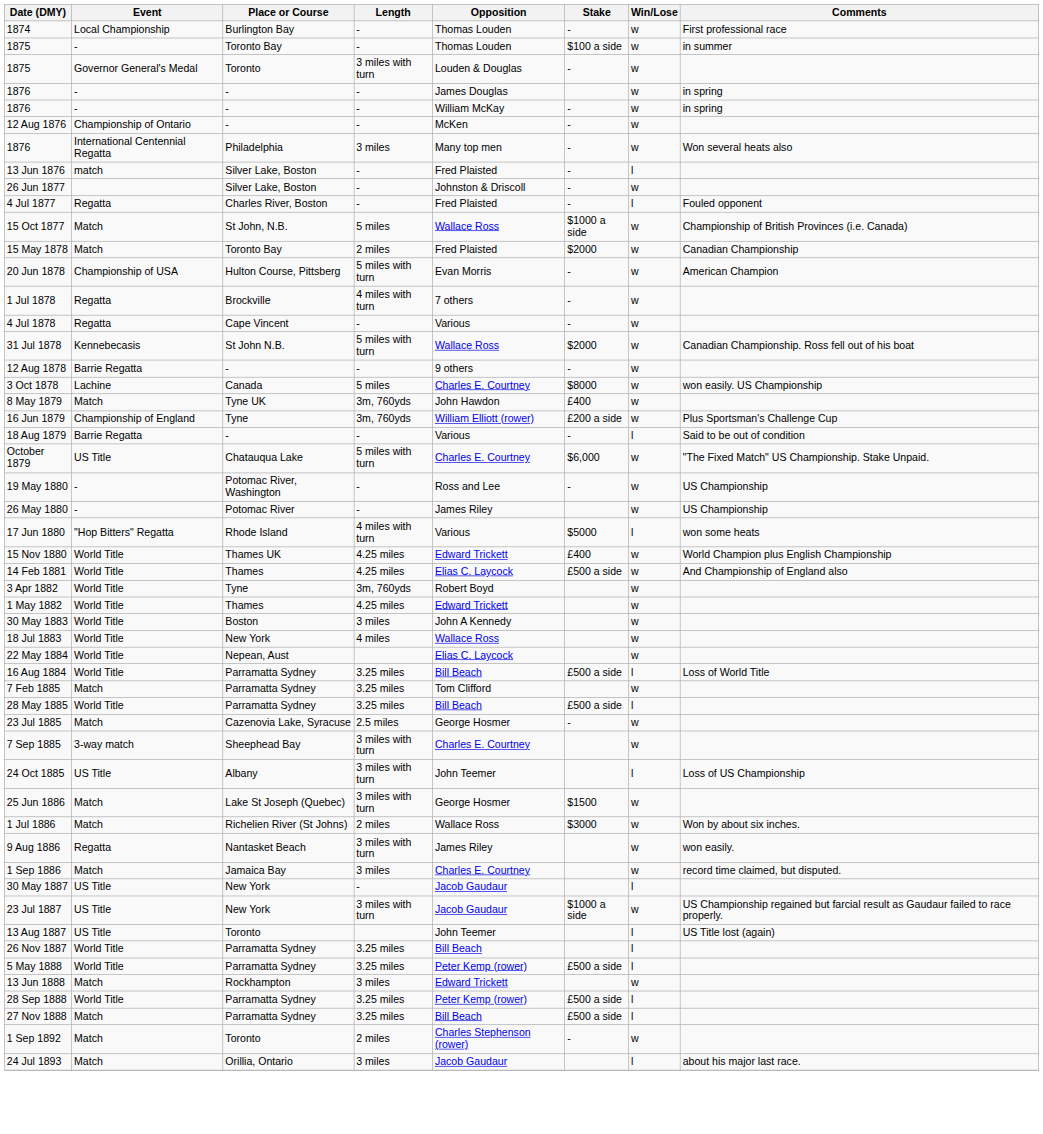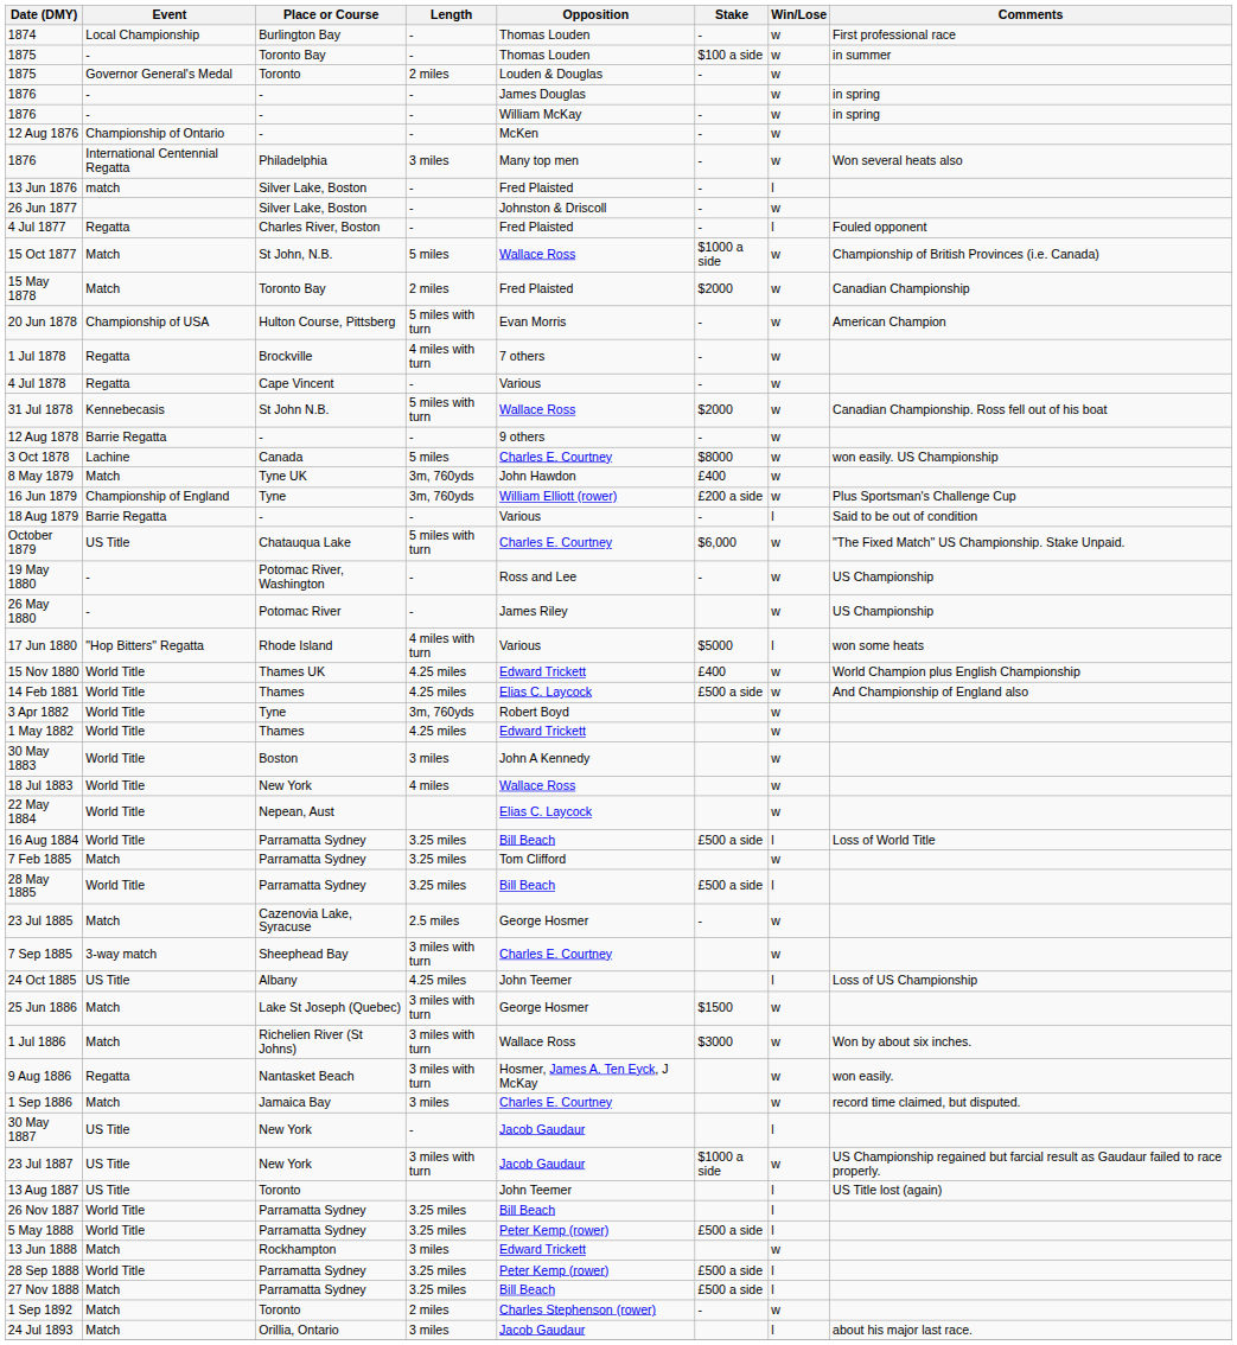 <table class="wikitable collapsible collapsed">
 <tr>
 <th>Date (DMY)</th>
 <th>Event</th>
 <th>Place or Course</th>
 <th>Length</th>
 <th>Opposition</th>
 <th>Stake</th>
 <th>Win/Lose</th>
 <th>Comments</th>
 </tr>
 <tr>
 <td>1874</td>
 <td>Local Championship</td>
 <td>Burlington Bay</td>
 <td>-</td>
 <td>Thomas Louden</td>
 <td>-</td>
 <td>w</td>
 <td>First professional race</td>
 </tr>
 <tr>
 <td>1875</td>
 <td>-</td>
 <td>Toronto Bay</td>
 <td>-</td>
 <td>Thomas Louden</td>
 <td>$100 a side</td>
 <td>w</td>
 <td>in summer</td>
 </tr>
 <tr>
 <td>1875</td>
 <td>Governor General's Medal</td>
 <td>Toronto</td>
-<td>3 miles with turn</td>
+<td>2 miles</td>
 <td>Louden & Douglas</td>
 <td>-</td>
 <td>w</td>
 <td></td>
 </tr>
 <tr>
 <td>1876</td>
 <td>-</td>
 <td>-</td>
 <td>-</td>
 <td>James Douglas</td>
 <td></td>
 <td>w</td>
 <td>in spring</td>
 </tr>
 <tr>
 <td>1876</td>
 <td>-</td>
 <td>-</td>
 <td>-</td>
 <td>William McKay</td>
 <td>-</td>
 <td>w</td>
 <td>in spring</td>
 </tr>
 <tr>
 <td>12 Aug 1876</td>
 <td>Championship of Ontario</td>
 <td>-</td>
 <td>-</td>
 <td>McKen</td>
 <td>-</td>
 <td>w</td>
 <td></td>
 </tr>
 <tr>
 <td>1876</td>
 <td>International Centennial Regatta</td>
 <td>Philadelphia</td>
 <td>3 miles</td>
 <td>Many top men</td>
 <td>-</td>
 <td>w</td>
 <td>Won several heats also</td>
 </tr>
 <tr>
 <td>13 Jun 1876</td>
 <td>match</td>
 <td>Silver Lake, Boston</td>
 <td>-</td>
 <td>Fred Plaisted</td>
 <td>-</td>
 <td>l</td>
 <td></td>
 </tr>
 <tr>
 <td>26 Jun 1877</td>
 <td></td>
 <td>Silver Lake, Boston</td>
 <td>-</td>
 <td>Johnston & Driscoll</td>
 <td>-</td>
 <td>w</td>
 <td></td>
 </tr>
 <tr>
 <td>4 Jul 1877</td>
 <td>Regatta</td>
 <td>Charles River, Boston</td>
 <td>-</td>
 <td>Fred Plaisted</td>
 <td>-</td>
 <td>l</td>
 <td>Fouled opponent</td>
 </tr>
 <tr>
 <td>15 Oct 1877</td>
 <td>Match</td>
 <td>St John, N.B.</td>
 <td>5 miles</td>
 <td><a href='#'>Wallace Ross</a></td>
 <td>$1000 a side</td>
 <td>w</td>
 <td>Championship of British Provinces (i.e. Canada)</td>
 </tr>
 <tr>
 <td>15 May 1878</td>
 <td>Match</td>
 <td>Toronto Bay</td>
 <td>2 miles</td>
 <td>Fred Plaisted</td>
 <td>$2000</td>
 <td>w</td>
 <td>Canadian Championship</td>
 </tr>
 <tr>
 <td>20 Jun 1878</td>
 <td>Championship of USA</td>
 <td>Hulton Course, Pittsberg</td>
 <td>5 miles with turn</td>
 <td>Evan Morris</td>
 <td>-</td>
 <td>w</td>
 <td>American Champion</td>
 </tr>
 <tr>
 <td>1 Jul 1878</td>
 <td>Regatta</td>
 <td>Brockville</td>
 <td>4 miles with turn</td>
 <td>7 others</td>
 <td>-</td>
 <td>w</td>
 <td></td>
 </tr>
 <tr>
 <td>4 Jul 1878</td>
 <td>Regatta</td>
 <td>Cape Vincent</td>
 <td>-</td>
 <td>Various</td>
 <td>-</td>
 <td>w</td>
 <td></td>
 </tr>
 <tr>
 <td>31 Jul 1878</td>
 <td>Kennebecasis</td>
 <td>St John N.B.</td>
 <td>5 miles with turn</td>
 <td><a href='#'>Wallace Ross</a></td>
 <td>$2000</td>
 <td>w</td>
 <td>Canadian Championship. Ross fell out of his boat</td>
 </tr>
 <tr>
 <td>12 Aug 1878</td>
 <td>Barrie Regatta</td>
 <td>-</td>
 <td>-</td>
 <td>9 others</td>
 <td>-</td>
 <td>w</td>
 <td></td>
 </tr>
 <tr>
 <td>3 Oct 1878</td>
 <td>Lachine</td>
 <td>Canada</td>
 <td>5 miles</td>
 <td><a href='#'>Charles E. Courtney</a></td>
 <td>$8000</td>
 <td>w</td>
 <td>won easily. US Championship</td>
 </tr>
 <tr>
 <td>8 May 1879</td>
 <td>Match</td>
 <td>Tyne UK</td>
 <td>3m, 760yds</td>
 <td>John Hawdon</td>
 <td>£400</td>
 <td>w</td>
 <td></td>
 </tr>
 <tr>
 <td>16 Jun 1879</td>
 <td>Championship of England</td>
 <td>Tyne</td>
 <td>3m, 760yds</td>
 <td><a href='#'>William Elliott (rower)</a></td>
 <td>£200 a side</td>
 <td>w</td>
 <td>Plus Sportsman's Challenge Cup</td>
 </tr>
 <tr>
 <td>18 Aug 1879</td>
 <td>Barrie Regatta</td>
 <td>-</td>
 <td>-</td>
 <td>Various</td>
 <td>-</td>
 <td>l</td>
 <td>Said to be out of condition</td>
 </tr>
 <tr>
 <td>October 1879</td>
 <td>US Title</td>
 <td>Chatauqua Lake</td>
 <td>5 miles with turn</td>
 <td><a href='#'>Charles E. Courtney</a></td>
 <td>$6,000</td>
 <td>w</td>
 <td>"The Fixed Match"  US Championship. Stake Unpaid.</td>
 </tr>
 <tr>
 <td>19 May 1880</td>
 <td>-</td>
 <td>Potomac River, Washington</td>
 <td>-</td>
 <td>Ross and Lee</td>
 <td>-</td>
 <td>w</td>
 <td>US Championship</td>
 </tr>
 <tr>
 <td>26 May 1880</td>
 <td>-</td>
 <td>Potomac River</td>
 <td>-</td>
 <td>James Riley</td>
 <td></td>
 <td>w</td>
 <td>US Championship</td>
 </tr>
 <tr>
 <td>17 Jun 1880</td>
 <td>"Hop Bitters" Regatta</td>
 <td>Rhode Island</td>
 <td>4 miles with turn</td>
 <td>Various</td>
 <td>$5000</td>
 <td>l</td>
 <td>won some heats</td>
 </tr>
 <tr>
 <td>15 Nov 1880</td>
 <td>World Title</td>
 <td>Thames UK</td>
 <td>4.25 miles</td>
 <td><a href='#'>Edward Trickett</a></td>
 <td>£400</td>
 <td>w</td>
 <td>World Champion plus English Championship</td>
 </tr>
 <tr>
 <td>14 Feb 1881</td>
 <td>World Title</td>
 <td>Thames</td>
 <td>4.25 miles</td>
 <td><a href='#'>Elias C. Laycock</a></td>
 <td>£500 a side</td>
 <td>w</td>
 <td>And Championship of England also</td>
 </tr>
 <tr>
 <td>3 Apr 1882</td>
 <td>World Title</td>
 <td>Tyne</td>
 <td>3m, 760yds</td>
 <td>Robert Boyd</td>
 <td></td>
 <td>w</td>
 <td></td>
 </tr>
 <tr>
 <td>1 May 1882</td>
 <td>World Title</td>
 <td>Thames</td>
 <td>4.25 miles</td>
 <td><a href='#'>Edward Trickett</a></td>
 <td></td>
 <td>w</td>
 <td></td>
 </tr>
 <tr>
 <td>30 May 1883</td>
 <td>World Title</td>
 <td>Boston</td>
 <td>3 miles</td>
 <td>John A Kennedy</td>
 <td></td>
 <td>w</td>
 <td></td>
 </tr>
 <tr>
 <td>18 Jul 1883</td>
 <td>World Title</td>
 <td>New York</td>
 <td>4 miles</td>
 <td><a href='#'>Wallace Ross</a></td>
 <td></td>
 <td>w</td>
 <td></td>
 </tr>
 <tr>
 <td>22 May 1884</td>
 <td>World Title</td>
 <td>Nepean, Aust</td>
 <td></td>
 <td><a href='#'>Elias C. Laycock</a></td>
 <td></td>
 <td>w</td>
 <td></td>
 </tr>
 <tr>
 <td>16 Aug 1884</td>
 <td>World Title</td>
 <td>Parramatta Sydney</td>
 <td>3.25 miles</td>
 <td><a href='#'>Bill Beach</a></td>
 <td>£500 a side</td>
 <td>l</td>
 <td>Loss of World Title</td>
 </tr>
 <tr>
 <td>7 Feb 1885</td>
 <td>Match</td>
 <td>Parramatta Sydney</td>
 <td>3.25 miles</td>
 <td>Tom Clifford</td>
 <td></td>
 <td>w</td>
 <td></td>
 </tr>
 <tr>
 <td>28 May 1885</td>
 <td>World Title</td>
 <td>Parramatta Sydney</td>
 <td>3.25 miles</td>
 <td><a href='#'>Bill Beach</a></td>
 <td>£500 a side</td>
 <td>l</td>
 <td></td>
 </tr>
 <tr>
 <td>23 Jul 1885</td>
 <td>Match</td>
 <td>Cazenovia Lake, Syracuse</td>
 <td>2.5 miles</td>
 <td>George Hosmer</td>
 <td>-</td>
 <td>w</td>
 <td></td>
 </tr>
 <tr>
 <td>7 Sep 1885</td>
 <td>3-way match</td>
 <td>Sheephead Bay</td>
 <td>3 miles with turn</td>
 <td><a href='#'>Charles E. Courtney</a></td>
 <td></td>
 <td>w</td>
 <td></td>
 </tr>
 <tr>
 <td>24 Oct 1885</td>
 <td>US Title</td>
 <td>Albany</td>
-<td>3 miles with turn</td>
+<td>4.25 miles</td>
 <td>John Teemer</td>
 <td></td>
 <td>l</td>
 <td>Loss of US Championship</td>
 </tr>
 <tr>
 <td>25 Jun 1886</td>
 <td>Match</td>
 <td>Lake St Joseph (Quebec)</td>
 <td>3 miles with turn</td>
 <td>George Hosmer</td>
 <td>$1500</td>
 <td>w</td>
 <td></td>
 </tr>
 <tr>
 <td>1 Jul 1886</td>
 <td>Match</td>
 <td>Richelien River (St Johns)</td>
-<td>2 miles</td>
+<td>3 miles with turn</td>
 <td>Wallace Ross</td>
 <td>$3000</td>
 <td>w</td>
 <td>Won by about six inches.</td>
 </tr>
 <tr>
 <td>9 Aug 1886</td>
 <td>Regatta</td>
 <td>Nantasket Beach</td>
 <td>3 miles with turn</td>
-<td>James Riley</td>
+<td>Hosmer, <a href='#'>James A. Ten Eyck</a>, J McKay</td>
 <td></td>
 <td>w</td>
 <td>won easily.</td>
 </tr>
 <tr>
 <td>1 Sep 1886</td>
 <td>Match</td>
 <td>Jamaica Bay</td>
 <td>3 miles</td>
 <td><a href='#'>Charles E. Courtney</a></td>
 <td></td>
 <td>w</td>
 <td>record time claimed, but disputed.</td>
 </tr>
 <tr>
 <td>30 May 1887</td>
 <td>US Title</td>
 <td>New York</td>
 <td>-</td>
 <td><a href='#'>Jacob Gaudaur</a></td>
 <td></td>
 <td>l</td>
 <td></td>
 </tr>
 <tr>
 <td>23 Jul 1887</td>
 <td>US Title</td>
 <td>New York</td>
 <td>3 miles with turn</td>
 <td><a href='#'>Jacob Gaudaur</a></td>
 <td>$1000 a side</td>
 <td>w</td>
 <td>US Championship regained but farcial result as Gaudaur failed to race properly.</td>
 </tr>
 <tr>
 <td>13 Aug 1887</td>
 <td>US Title</td>
 <td>Toronto</td>
 <td></td>
 <td>John Teemer</td>
 <td></td>
 <td>l</td>
 <td>US Title lost (again)</td>
 </tr>
 <tr>
 <td>26 Nov 1887</td>
 <td>World Title</td>
 <td>Parramatta Sydney</td>
 <td>3.25 miles</td>
 <td><a href='#'>Bill Beach</a></td>
 <td></td>
 <td>l</td>
 <td></td>
 </tr>
 <tr>
 <td>5 May 1888</td>
 <td>World Title</td>
 <td>Parramatta Sydney</td>
 <td>3.25 miles</td>
 <td><a href='#'>Peter Kemp (rower)</a></td>
 <td>£500 a side</td>
 <td>l</td>
 <td></td>
 </tr>
 <tr>
 <td>13 Jun 1888</td>
 <td>Match</td>
 <td>Rockhampton</td>
 <td>3 miles</td>
 <td><a href='#'>Edward Trickett</a></td>
 <td></td>
 <td>w</td>
 <td></td>
 </tr>
 <tr>
 <td>28 Sep 1888</td>
 <td>World Title</td>
 <td>Parramatta Sydney</td>
 <td>3.25 miles</td>
 <td><a href='#'>Peter Kemp (rower)</a></td>
 <td>£500 a side</td>
 <td>l</td>
 <td></td>
 </tr>
 <tr>
 <td>27 Nov 1888</td>
 <td>Match</td>
 <td>Parramatta Sydney</td>
 <td>3.25 miles</td>
 <td><a href='#'>Bill Beach</a></td>
 <td>£500 a side</td>
 <td>l</td>
 <td></td>
 </tr>
 <tr>
 <td>1 Sep 1892</td>
 <td>Match</td>
 <td>Toronto</td>
 <td>2 miles</td>
 <td><a href='#'>Charles Stephenson (rower)</a></td>
 <td>-</td>
 <td>w</td>
 <td></td>
 </tr>
 <tr>
 <td>24 Jul 1893</td>
 <td>Match</td>
 <td>Orillia, Ontario</td>
 <td>3 miles</td>
 <td><a href='#'>Jacob Gaudaur</a></td>
 <td></td>
 <td>l</td>
 <td>about his major last race.</td>
 </tr>
 <tr>
 </tr>
 </table>
